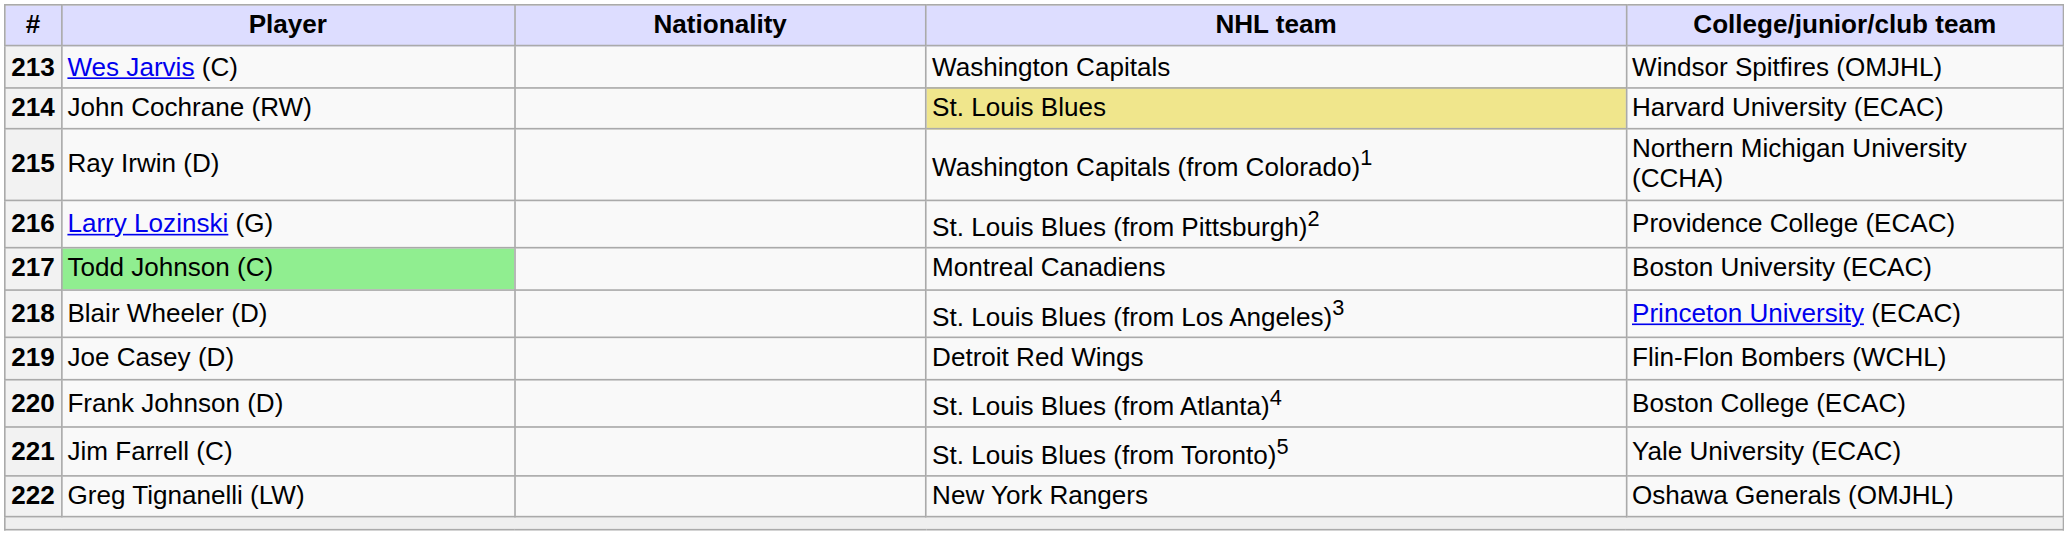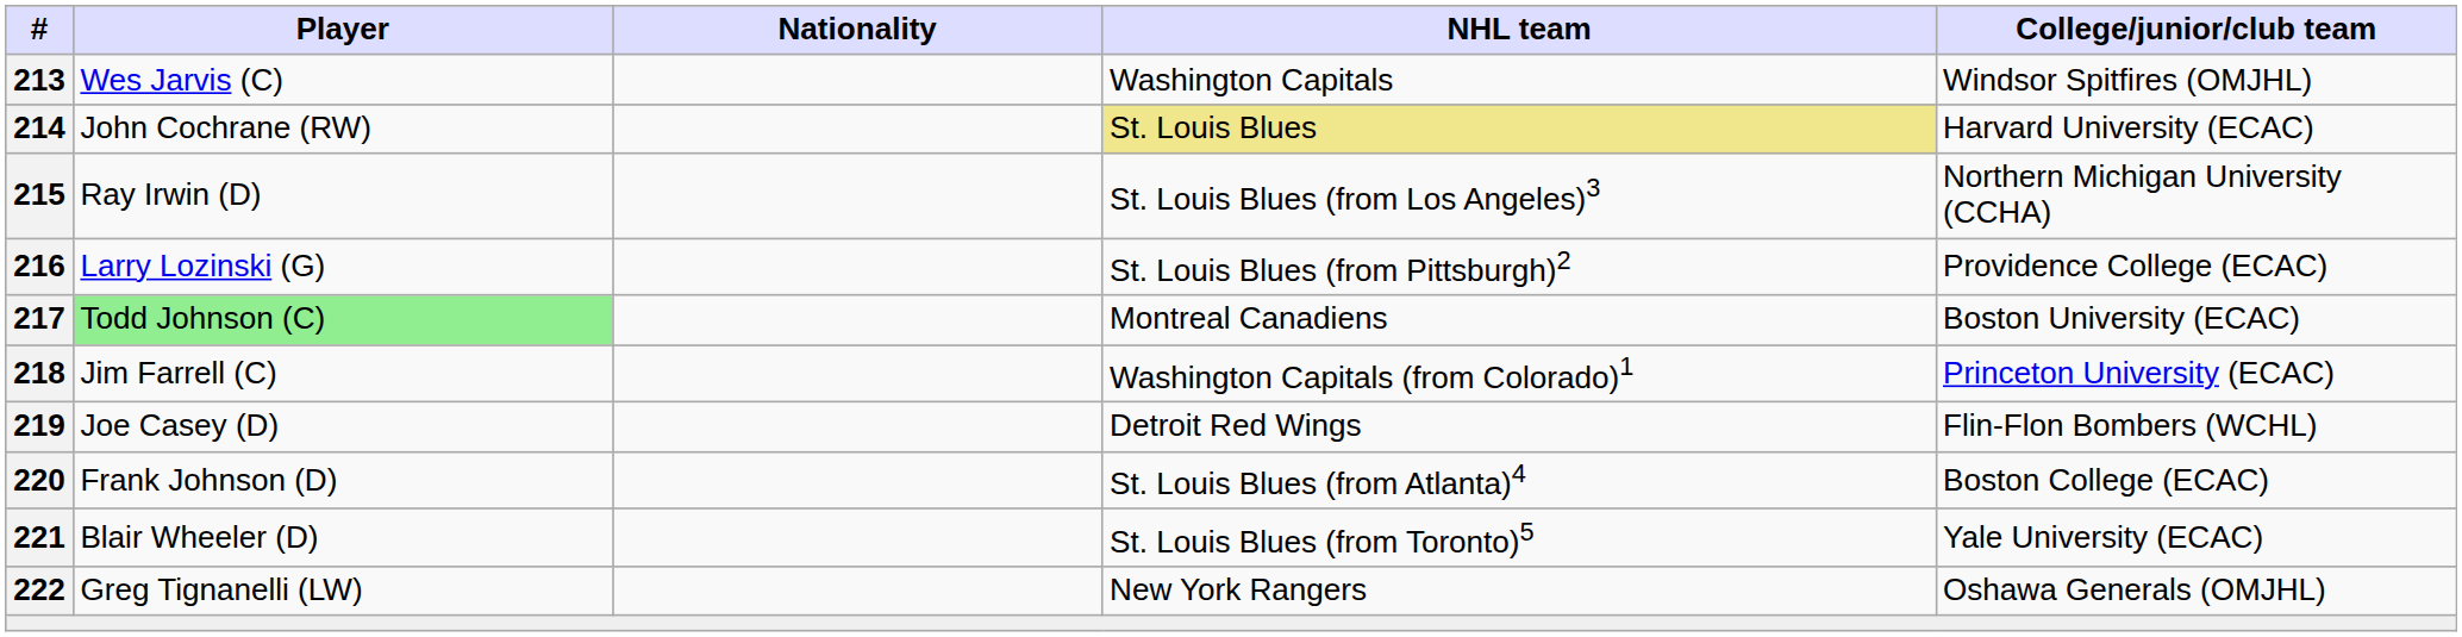 <table class="wikitable" style="width: 100%">
 <tr>
 <th style="background:#ddf; width:2.75%;">#</th>
 <th style="background:#ddf; width:22.0%;">Player</th>
 <th style="background:#ddf; width:20.0%;">Nationality</th>
 <th style="background:#ddf; width:34.0%;">NHL team</th>
 <th style="background:#ddf; width:100.0%;">College/junior/club team</th>
 </tr>
 <tr>
 <th>213</th>
 <td><a href='#'>Wes Jarvis</a> (C)</td>
 <td></td>
 <td>Washington Capitals</td>
 <td>Windsor Spitfires (OMJHL)</td>
 </tr>
 <tr>
 <th>214</th>
 <td>John Cochrane (RW)</td>
 <td></td>
 <td style="background: khaki;">St. Louis Blues</td>
 <td>Harvard University (ECAC)</td>
 </tr>
 <tr>
 <th>215</th>
 <td>Ray Irwin (D)</td>
 <td></td>
-<td>Washington Capitals (from Colorado)<sup>1</sup></td>
+<td>St. Louis Blues (from Los Angeles)<sup>3</sup></td>
 <td>Northern Michigan University (CCHA)</td>
 </tr>
 <tr>
 <th>216</th>
 <td><a href='#'>Larry Lozinski</a> (G)</td>
 <td></td>
 <td>St. Louis Blues (from Pittsburgh)<sup>2</sup></td>
 <td>Providence College (ECAC)</td>
 </tr>
 <tr>
 <th>217</th>
 <td style="background: lightgreen;">Todd Johnson (C)</td>
 <td></td>
 <td>Montreal Canadiens</td>
 <td>Boston University (ECAC)</td>
 </tr>
 <tr>
 <th>218</th>
-<td>Blair Wheeler (D)</td>
+<td>Jim Farrell (C)</td>
 <td></td>
-<td>St. Louis Blues (from Los Angeles)<sup>3</sup></td>
+<td>Washington Capitals (from Colorado)<sup>1</sup></td>
 <td><a href='#'>Princeton University</a> (ECAC)</td>
 </tr>
 <tr>
 <th>219</th>
 <td>Joe Casey (D)</td>
 <td></td>
 <td>Detroit Red Wings</td>
 <td>Flin-Flon Bombers (WCHL)</td>
 </tr>
 <tr>
 <th>220</th>
 <td>Frank Johnson (D)</td>
 <td></td>
 <td>St. Louis Blues (from Atlanta)<sup>4</sup></td>
 <td>Boston College (ECAC)</td>
 </tr>
 <tr>
 <th>221</th>
-<td>Jim Farrell (C)</td>
+<td>Blair Wheeler (D)</td>
 <td></td>
 <td>St. Louis Blues (from Toronto)<sup>5</sup></td>
 <td>Yale University (ECAC)</td>
 </tr>
 <tr>
 <th>222</th>
 <td>Greg Tignanelli (LW)</td>
 <td></td>
 <td>New York Rangers</td>
 <td>Oshawa Generals (OMJHL)</td>
 </tr>
 <tr>
 <td align=center colspan="6" bgcolor="#efefef"></td>
 </tr>
 </table>
